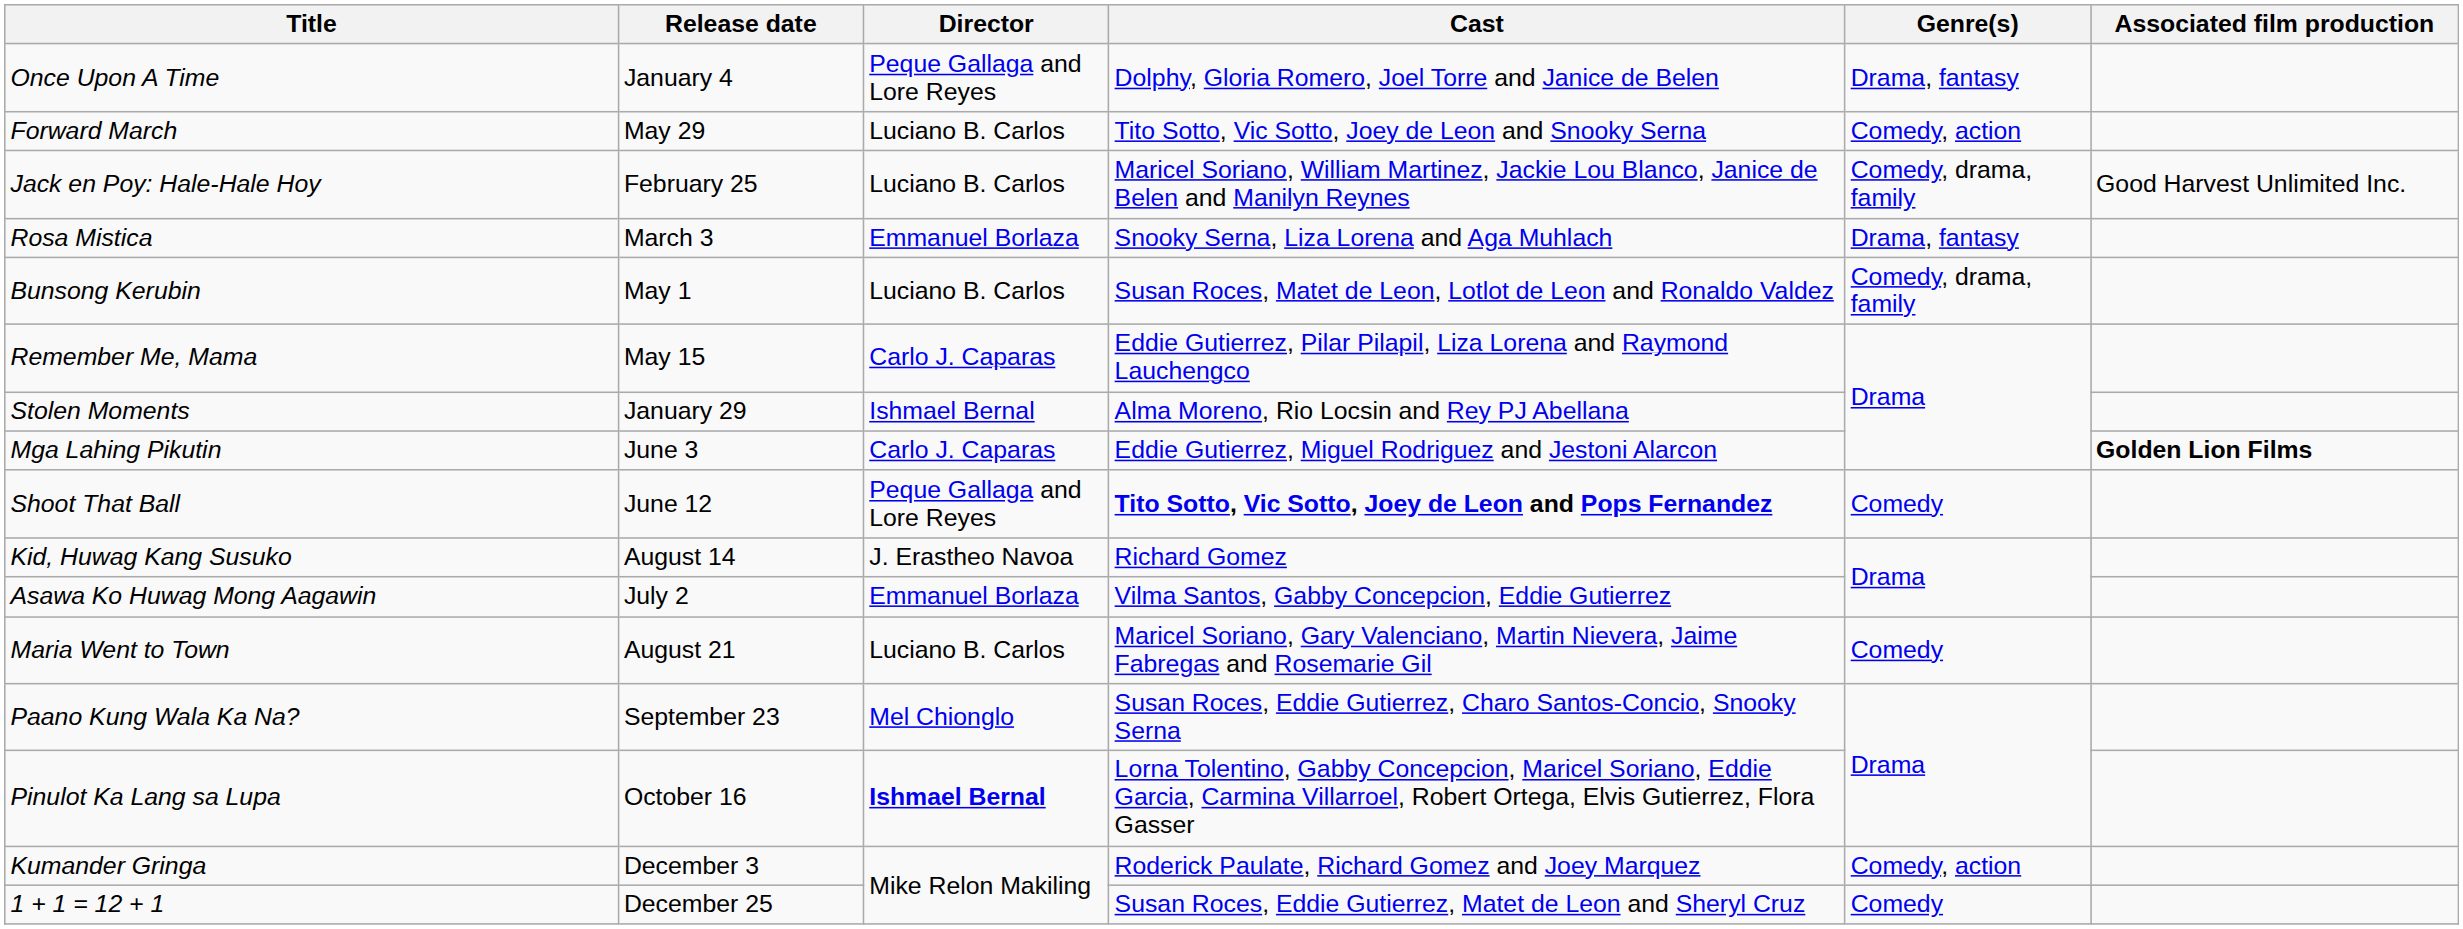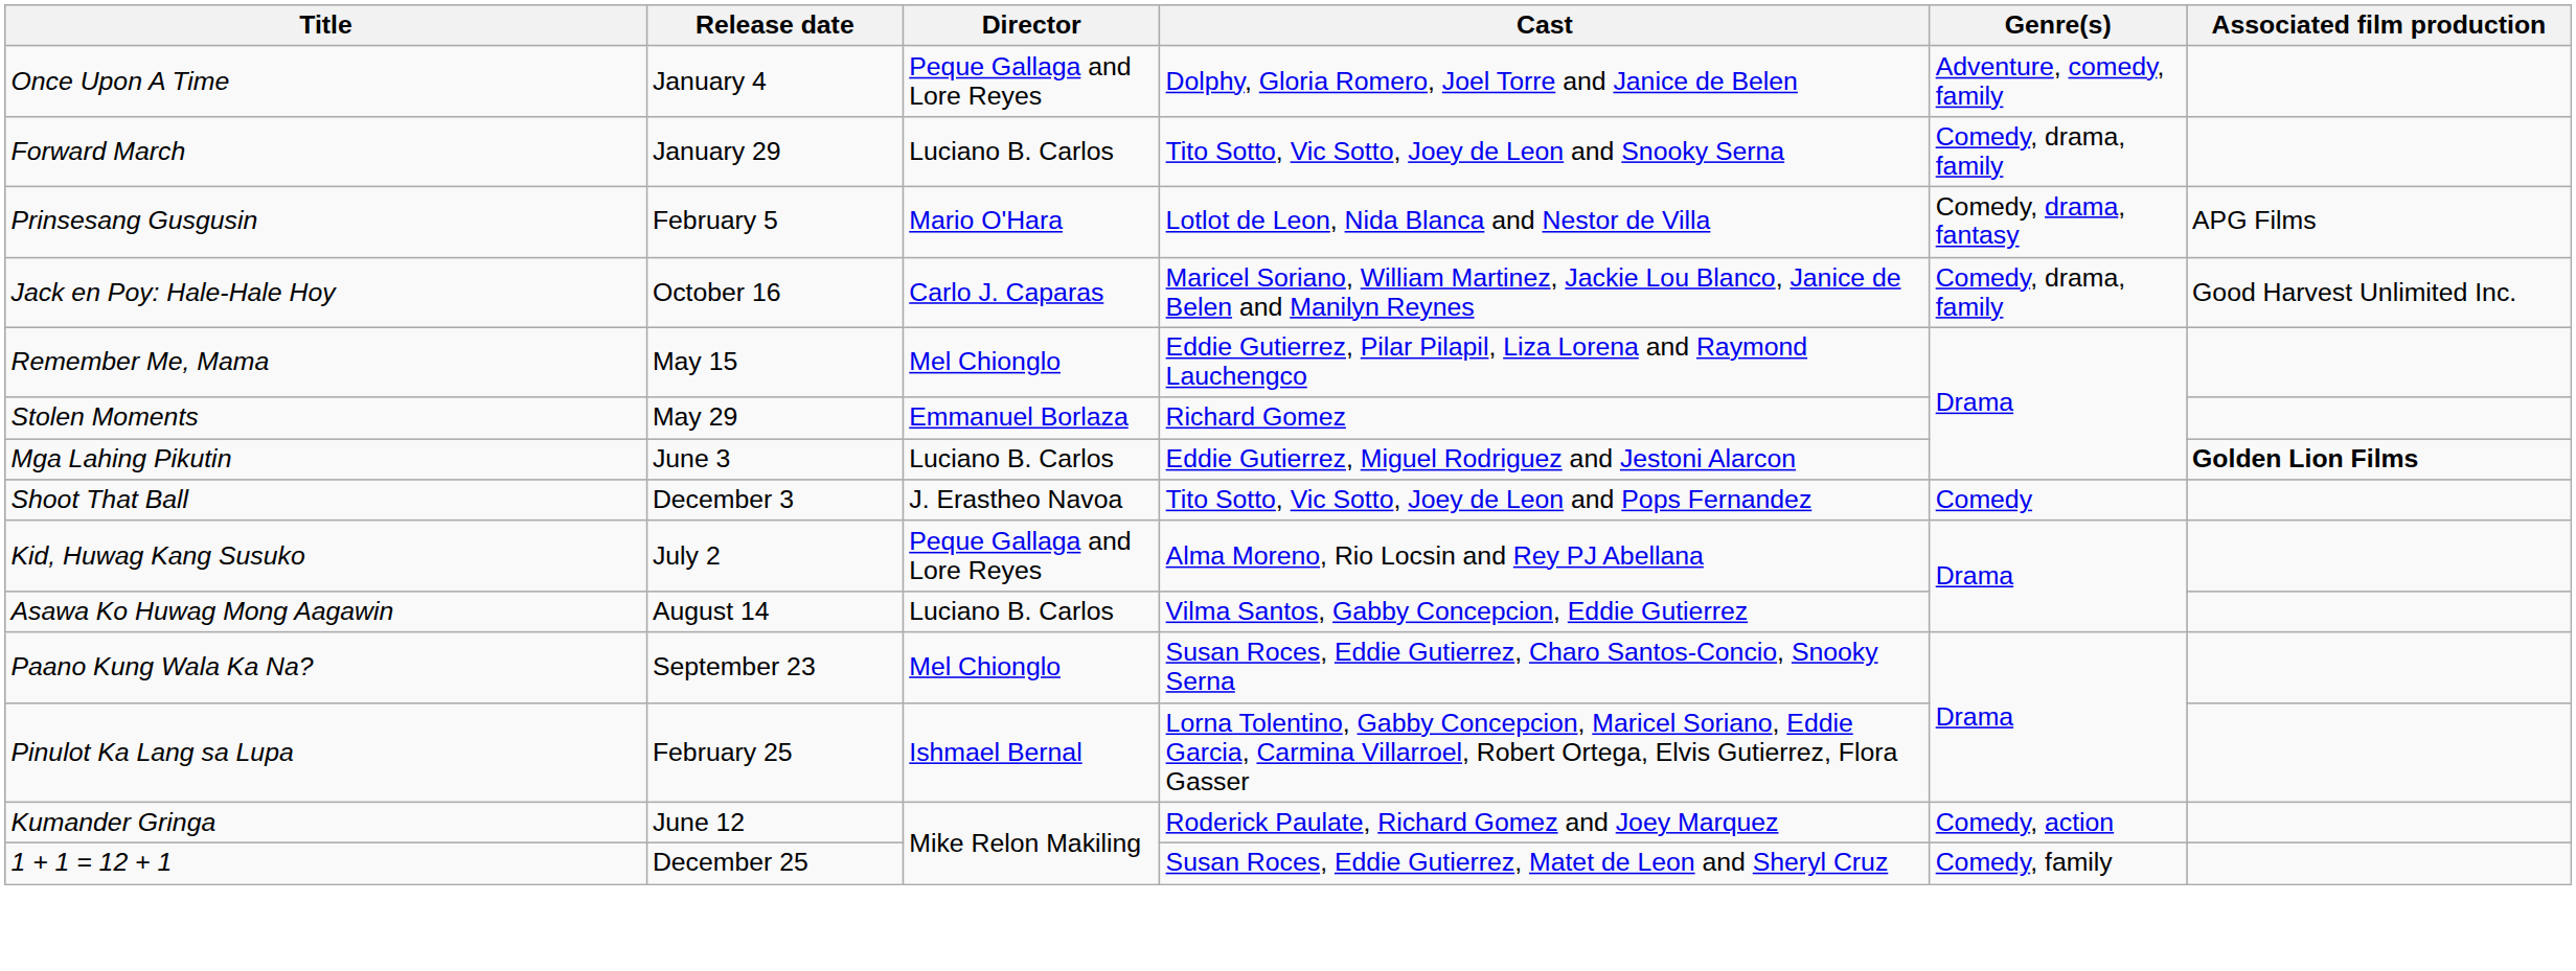 <table class="wikitable" style="width:100%;">
 <tr>
 <th style="width:25%;">Title</th>
 <th style="width:10%;">Release date</th>
 <th style="width:10%;">Director</th>
 <th style="width:30%;">Cast</th>
 <th style="width:10%;">Genre(s)</th>
 <th style="width:15%;">Associated film production</th>
 </tr>
 <tr>
 <td><em>Once Upon A Time</em></td>
 <td>January 4</td>
 <td><a href='#'>Peque Gallaga</a> and Lore Reyes</td>
 <td><a href='#'>Dolphy</a>, <a href='#'>Gloria Romero</a>, <a href='#'>Joel Torre</a> and <a href='#'>Janice de Belen</a></td>
-<td><a href='#'>Drama</a>, <a href='#'>fantasy</a></td>
+<td><a href='#'>Adventure</a>, <a href='#'>comedy</a>, <a href='#'>family</a></td>
 <td></td>
 </tr>
 <tr>
 <td><em>Forward March</em></td>
-<td>May 29</td>
+<td>January 29</td>
 <td>Luciano B. Carlos</td>
 <td><a href='#'>Tito Sotto</a>, <a href='#'>Vic Sotto</a>, <a href='#'>Joey de Leon</a> and <a href='#'>Snooky Serna</a></td>
-<td><a href='#'>Comedy</a>, <a href='#'>action</a></td>
+<td><a href='#'>Comedy</a>, drama, <a href='#'>family</a></td>
 <td></td>
 </tr>
 <tr>
+<td><em>Prinsesang Gusgusin</em></td>
+<td>February 5</td>
+<td><a href='#'>Mario O'Hara</a></td>
+<td><a href='#'>Lotlot de Leon</a>, <a href='#'>Nida Blanca</a> and <a href='#'>Nestor de Villa</a></td>
+<td>Comedy, <a href='#'>drama</a>, <a href='#'>fantasy</a></td>
+<td>APG Films</td>
+</tr>
+<tr>
 <td><em>Jack en Poy: Hale-Hale Hoy</em></td>
-<td>February 25</td>
-<td>Luciano B. Carlos</td>
+<td>October 16</td>
+<td><a href='#'>Carlo J. Caparas</a></td>
 <td><a href='#'>Maricel Soriano</a>, <a href='#'>William Martinez</a>, <a href='#'>Jackie Lou Blanco</a>, <a href='#'>Janice de Belen</a> and <a href='#'>Manilyn Reynes</a></td>
 <td><a href='#'>Comedy</a>, drama, <a href='#'>family</a></td>
 <td>Good Harvest Unlimited Inc.</td>
 </tr>
 <tr>
-<td><em>Rosa Mistica</em></td>
-<td>March 3</td>
-<td><a href='#'>Emmanuel Borlaza</a></td>
-<td><a href='#'>Snooky Serna</a>, <a href='#'>Liza Lorena</a> and <a href='#'>Aga Muhlach</a></td>
-<td><a href='#'>Drama</a>, <a href='#'>fantasy</a></td>
-<td></td>
-</tr>
-<tr>
-<td><em>Bunsong Kerubin</em></td>
-<td>May 1</td>
-<td>Luciano B. Carlos</td>
-<td><a href='#'>Susan Roces</a>, <a href='#'>Matet de Leon</a>, <a href='#'>Lotlot de Leon</a> and <a href='#'>Ronaldo Valdez</a></td>
-<td><a href='#'>Comedy</a>, drama, <a href='#'>family</a></td>
-<td></td>
-</tr>
-<tr>
 <td><em>Remember Me, Mama</em></td>
 <td>May 15</td>
-<td><a href='#'>Carlo J. Caparas</a></td>
+<td><a href='#'>Mel Chionglo</a></td>
 <td><a href='#'>Eddie Gutierrez</a>, <a href='#'>Pilar Pilapil</a>, <a href='#'>Liza Lorena</a> and <a href='#'>Raymond Lauchengco</a></td>
 <td rowspan="3"><a href='#'>Drama</a></td>
 <td></td>
 </tr>
 <tr>
 <td><em>Stolen Moments</em></td>
-<td>January 29</td>
-<td><a href='#'>Ishmael Bernal</a></td>
-<td><a href='#'>Alma Moreno</a>, Rio Locsin and <a href='#'>Rey PJ Abellana</a></td>
+<td>May 29</td>
+<td><a href='#'>Emmanuel Borlaza</a></td>
+<td><a href='#'>Richard Gomez</a></td>
 <td></td>
 </tr>
 <tr>
 <td><em>Mga Lahing Pikutin</em></td>
 <td>June 3</td>
-<td><a href='#'>Carlo J. Caparas</a></td>
+<td>Luciano B. Carlos</td>
 <td><a href='#'>Eddie Gutierrez</a>, <a href='#'>Miguel Rodriguez</a> and <a href='#'>Jestoni Alarcon</a></td>
 <td><strong>Golden Lion Films</strong></td>
 </tr>
 <tr>
 <td><em>Shoot That Ball</em></td>
-<td>June 12</td>
-<td><a href='#'>Peque Gallaga</a> and Lore Reyes</td>
-<td><strong><a href='#'>Tito Sotto</a>, <a href='#'>Vic Sotto</a>, <a href='#'>Joey de Leon</a> and <a href='#'>Pops Fernandez</a></strong></td>
+<td>December 3</td>
+<td>J. Erastheo Navoa</td>
+<td><a href='#'>Tito Sotto</a>, <a href='#'>Vic Sotto</a>, <a href='#'>Joey de Leon</a> and <a href='#'>Pops Fernandez</a></td>
 <td><a href='#'>Comedy</a></td>
 <td></td>
 </tr>
 <tr>
 <td><em>Kid, Huwag Kang Susuko</em></td>
-<td>August 14</td>
-<td>J. Erastheo Navoa</td>
-<td><a href='#'>Richard Gomez</a></td>
+<td>July 2</td>
+<td><a href='#'>Peque Gallaga</a> and Lore Reyes</td>
+<td><a href='#'>Alma Moreno</a>, Rio Locsin and <a href='#'>Rey PJ Abellana</a></td>
 <td rowspan="2"><a href='#'>Drama</a></td>
 <td></td>
 </tr>
 <tr>
 <td><em>Asawa Ko Huwag Mong Aagawin</em></td>
-<td>July 2</td>
-<td><a href='#'>Emmanuel Borlaza</a></td>
+<td>August 14</td>
+<td>Luciano B. Carlos</td>
 <td><a href='#'>Vilma Santos</a>, <a href='#'>Gabby Concepcion</a>, <a href='#'>Eddie Gutierrez</a></td>
-<td></td>
-</tr>
-<tr>
-<td><em>Maria Went to Town</em></td>
-<td>August 21</td>
-<td>Luciano B. Carlos</td>
-<td><a href='#'>Maricel Soriano</a>, <a href='#'>Gary Valenciano</a>, <a href='#'>Martin Nievera</a>, <a href='#'>Jaime Fabregas</a> and <a href='#'>Rosemarie Gil</a></td>
-<td><a href='#'>Comedy</a></td>
 <td></td>
 </tr>
 <tr>
 <td><em>Paano Kung Wala Ka Na?</em></td>
 <td>September 23</td>
 <td><a href='#'>Mel Chionglo</a></td>
 <td><a href='#'>Susan Roces</a>, <a href='#'>Eddie Gutierrez</a>, <a href='#'>Charo Santos-Concio</a>, <a href='#'>Snooky Serna</a></td>
 <td rowspan="2"><a href='#'>Drama</a></td>
 <td></td>
 </tr>
 <tr>
 <td><em>Pinulot Ka Lang sa Lupa</em></td>
-<td>October 16</td>
-<td><strong><a href='#'>Ishmael Bernal</a></strong></td>
+<td>February 25</td>
+<td><a href='#'>Ishmael Bernal</a></td>
 <td><a href='#'>Lorna Tolentino</a>, <a href='#'>Gabby Concepcion</a>, <a href='#'>Maricel Soriano</a>, <a href='#'>Eddie Garcia</a>, <a href='#'>Carmina Villarroel</a>, Robert Ortega, Elvis Gutierrez, Flora Gasser</td>
 <td></td>
 </tr>
 <tr>
 <td><em>Kumander Gringa</em></td>
-<td>December 3</td>
+<td>June 12</td>
 <td rowspan="2">Mike Relon Makiling</td>
 <td><a href='#'>Roderick Paulate</a>, <a href='#'>Richard Gomez</a> and <a href='#'>Joey Marquez</a></td>
 <td><a href='#'>Comedy</a>, <a href='#'>action</a></td>
 <td></td>
 </tr>
 <tr>
 <td><em>1 + 1 = 12 + 1</em></td>
 <td>December 25</td>
 <td><a href='#'>Susan Roces</a>, <a href='#'>Eddie Gutierrez</a>, <a href='#'>Matet de Leon</a> and <a href='#'>Sheryl Cruz</a></td>
-<td><a href='#'>Comedy</a></td>
+<td><a href='#'>Comedy</a>, family</td>
 <td></td>
 </tr>
 </table>
